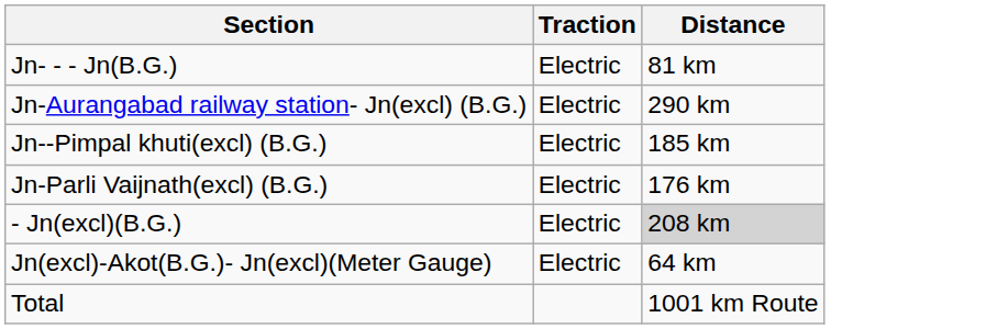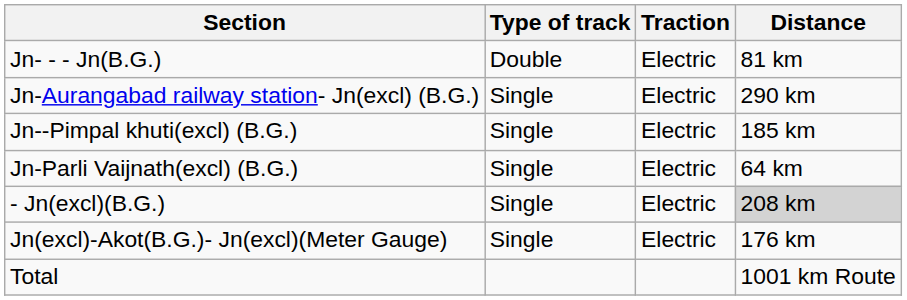 <table class="wikitable">
 <tr>
 <th>Section</th>
+<th>Type of track</th>
 <th>Traction</th>
 <th>Distance</th>
 </tr>
 <tr>
 <td> Jn- -  - Jn(B.G.)</td>
+<td>Double</td>
 <td>Electric</td>
 <td>81 km</td>
 </tr>
 <tr>
 <td> Jn-<a href='#'>Aurangabad railway station</a>- Jn(excl) (B.G.)</td>
+<td>Single</td>
 <td>Electric</td>
 <td>290 km</td>
 </tr>
 <tr>
 <td> Jn--Pimpal khuti(excl) (B.G.)</td>
+<td>Single</td>
 <td>Electric</td>
 <td>185 km</td>
 </tr>
 <tr>
 <td> Jn-Parli Vaijnath(excl) (B.G.)</td>
+<td>Single</td>
 <td>Electric</td>
-<td>176 km</td>
+<td>64 km</td>
 </tr>
 <tr>
 <td> - Jn(excl)(B.G.)</td>
+<td>Single</td>
 <td>Electric</td>
 <td style="background: lightgrey;">208 km</td>
 </tr>
 <tr>
 <td> Jn(excl)-Akot(B.G.)- Jn(excl)(Meter Gauge)</td>
+<td>Single</td>
 <td>Electric</td>
-<td>64 km</td>
+<td>176 km</td>
 </tr>
 <tr>
 <td>Total</td>
 <td></td>
+<td></td>
 <td>1001 km Route</td>
 </tr>
 </table>
